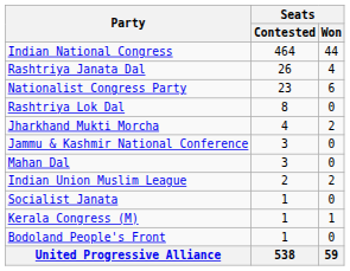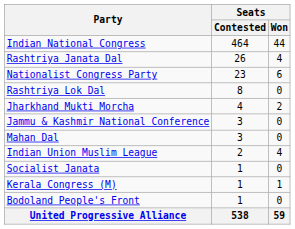 <table class="wikitable floatright sortable">
 <tr>
 <th Rowspan=2>Party</th>
 <th Colspan=2>Seats</th>
 </tr>
 <tr>
 <th>Contested</th>
 <th>Won</th>
 </tr>
 <tr>
 <td><a href='#'>Indian National Congress</a></td>
 <td align=center>464</td>
 <td align=center>44</td>
 </tr>
 <tr>
 <td><a href='#'>Rashtriya Janata Dal</a></td>
 <td align=center>26</td>
 <td align=center>4</td>
 </tr>
 <tr>
 <td><a href='#'>Nationalist Congress Party</a></td>
 <td align=center>23</td>
 <td align=center>6</td>
 </tr>
 <tr>
 <td><a href='#'>Rashtriya Lok Dal</a></td>
 <td align=center>8</td>
 <td align=center>0</td>
 </tr>
 <tr>
 <td><a href='#'>Jharkhand Mukti Morcha</a></td>
 <td align=center>4</td>
 <td align=center>2</td>
 </tr>
 <tr>
 <td><a href='#'>Jammu & Kashmir National Conference</a></td>
 <td align=center>3</td>
 <td align=center>0</td>
 </tr>
 <tr>
 <td><a href='#'>Mahan Dal</a></td>
 <td align=center>3</td>
 <td align=center>0</td>
 </tr>
 <tr>
 <td><a href='#'>Indian Union Muslim League</a></td>
 <td align=center>2</td>
-<td align=center>2</td>
+<td align=center>4</td>
 </tr>
 <tr>
 <td><a href='#'>Socialist Janata</a></td>
 <td align=center>1</td>
 <td align=center>0</td>
 </tr>
 <tr>
 <td><a href='#'>Kerala Congress (M)</a></td>
 <td align=center>1</td>
 <td align=center>1</td>
 </tr>
 <tr>
 <td><a href='#'>Bodoland People's Front</a></td>
 <td align=center>1</td>
 <td align=center>0</td>
 </tr>
 <tr>
 <th><a href='#'>United Progressive Alliance</a></th>
 <th>538</th>
 <th>59</th>
 </tr>
 </table>
